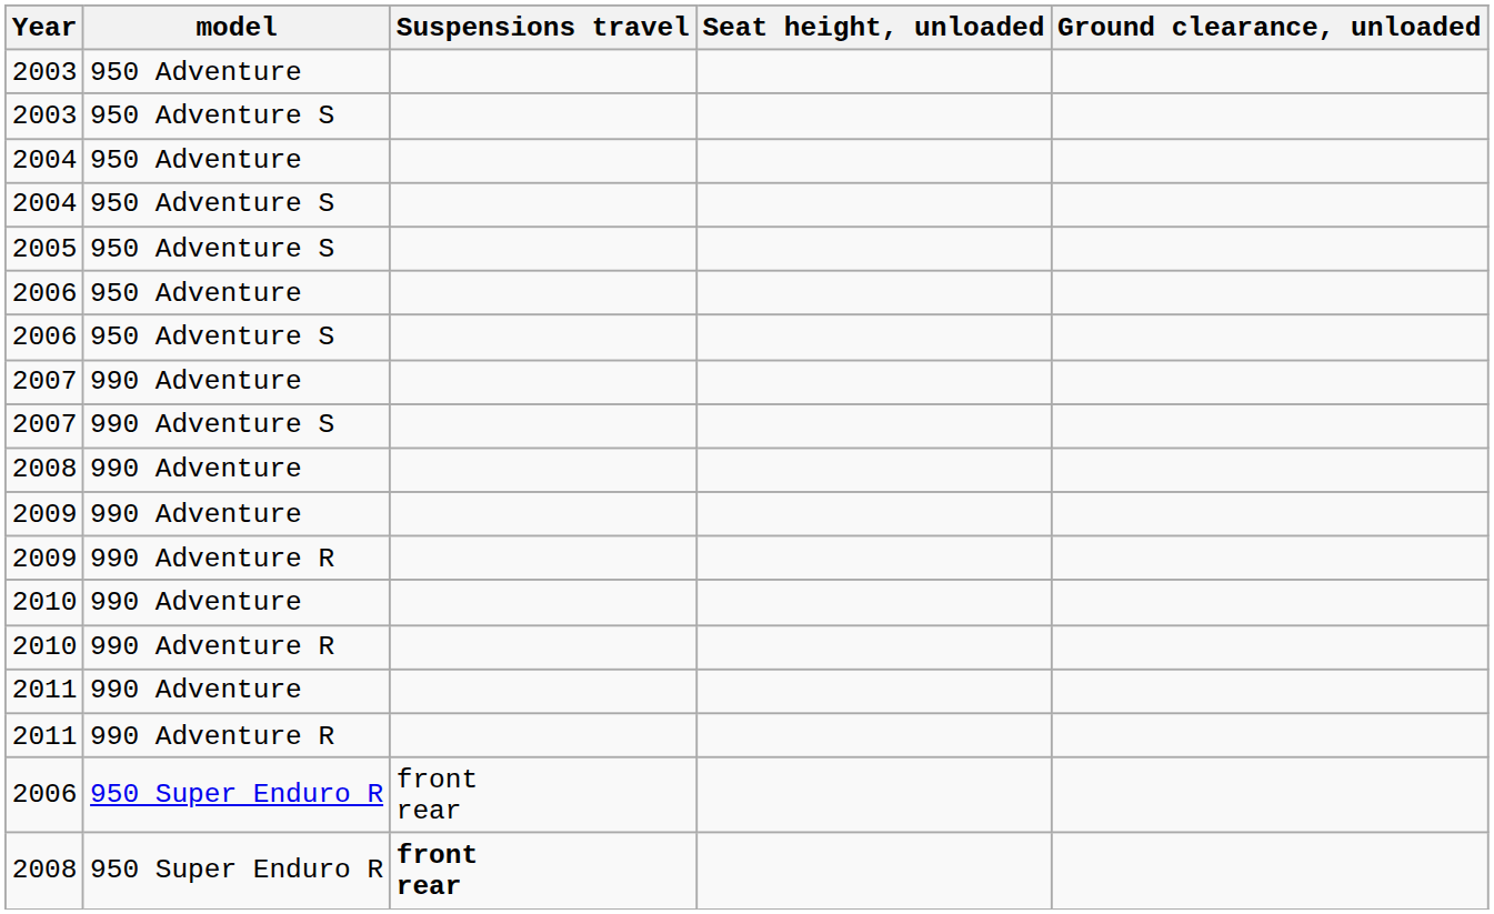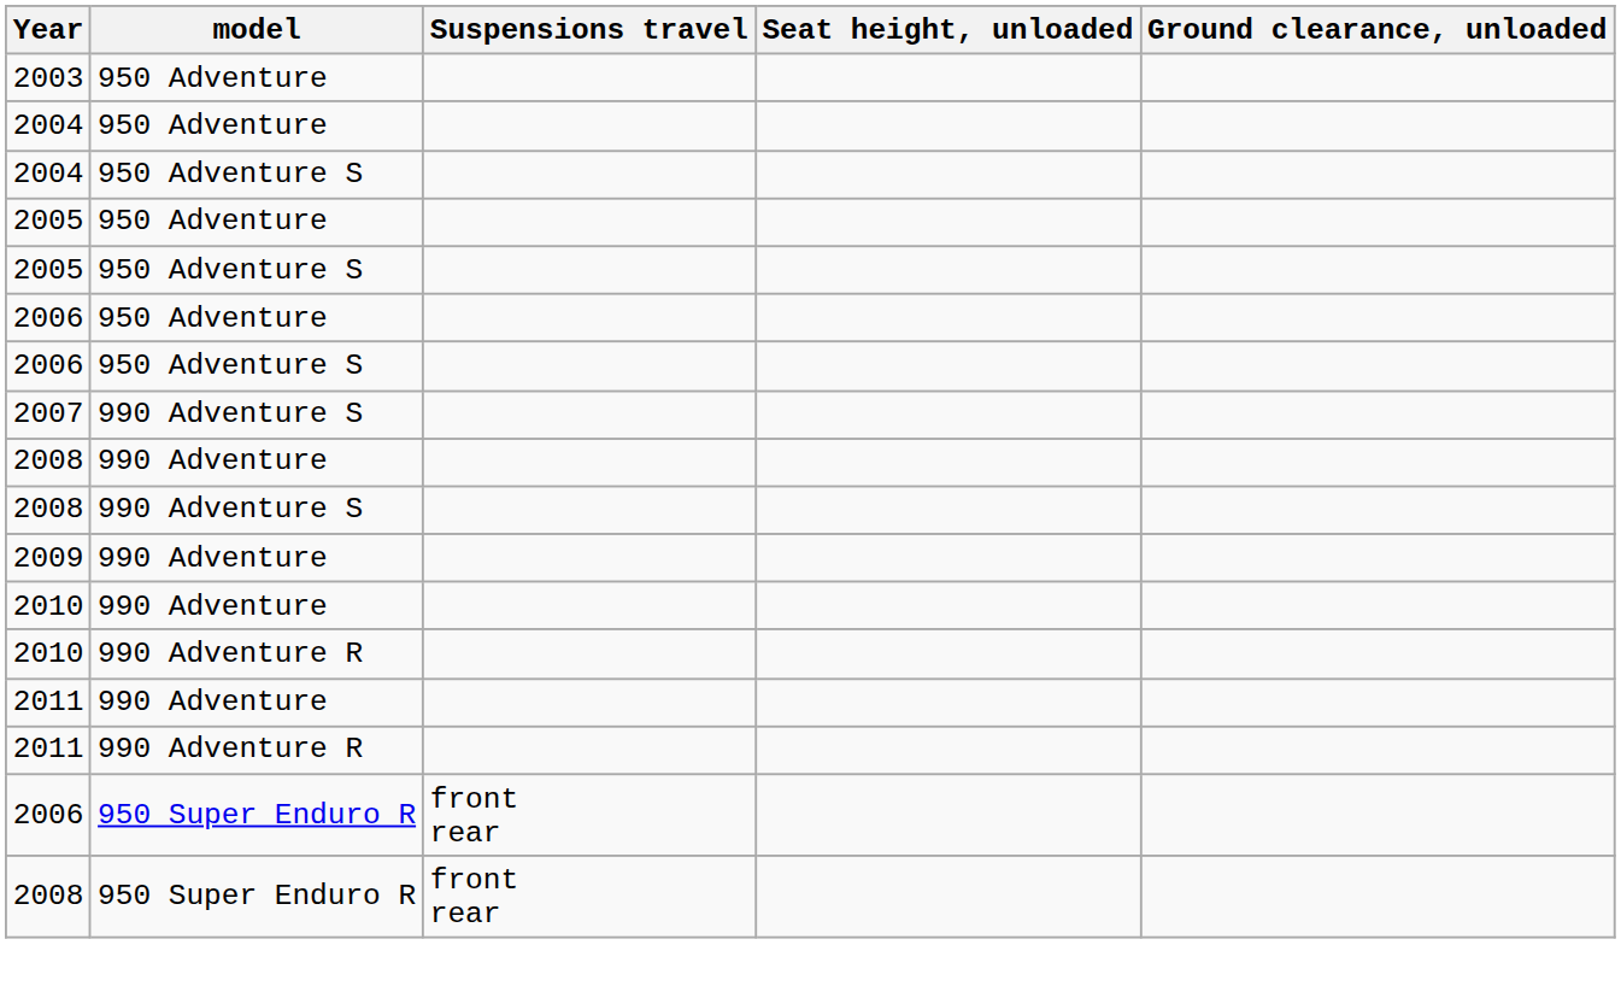 <table class="wikitable sortable">
 <tr>
 <th>Year</th>
 <th>model</th>
 <th>Suspensions travel</th>
 <th>Seat height, unloaded</th>
 <th>Ground clearance, unloaded</th>
 </tr>
 <tr>
 <td>2003</td>
 <td>950 Adventure</td>
 <td></td>
 <td></td>
 <td></td>
 </tr>
 <tr>
-<td>2003</td>
-<td>950 Adventure S</td>
-<td></td>
-<td></td>
-<td></td>
-</tr>
-<tr>
 <td>2004</td>
 <td>950 Adventure</td>
 <td></td>
 <td></td>
 <td></td>
 </tr>
 <tr>
 <td>2004</td>
 <td>950 Adventure S</td>
+<td></td>
+<td></td>
+<td></td>
+</tr>
+<tr>
+<td>2005</td>
+<td>950 Adventure</td>
 <td></td>
 <td></td>
 <td></td>
 </tr>
 <tr>
 <td>2005</td>
 <td>950 Adventure S</td>
 <td></td>
 <td></td>
 <td></td>
 </tr>
 <tr>
 <td>2006</td>
 <td>950 Adventure</td>
 <td></td>
 <td></td>
 <td></td>
 </tr>
 <tr>
 <td>2006</td>
 <td>950 Adventure S</td>
 <td></td>
 <td></td>
 <td></td>
 </tr>
 <tr>
 <td>2007</td>
-<td>990 Adventure</td>
-<td></td>
-<td></td>
-<td></td>
-</tr>
-<tr>
-<td>2007</td>
 <td>990 Adventure S</td>
 <td></td>
 <td></td>
 <td></td>
 </tr>
 <tr>
 <td>2008</td>
 <td>990 Adventure</td>
 <td></td>
 <td></td>
 <td></td>
 </tr>
 <tr>
-<td>2009</td>
-<td>990 Adventure</td>
+<td>2008</td>
+<td>990 Adventure S</td>
 <td></td>
 <td></td>
 <td></td>
 </tr>
 <tr>
 <td>2009</td>
-<td>990 Adventure R</td>
+<td>990 Adventure</td>
 <td></td>
 <td></td>
 <td></td>
 </tr>
 <tr>
 <td>2010</td>
 <td>990 Adventure</td>
 <td></td>
 <td></td>
 <td></td>
 </tr>
 <tr>
 <td>2010</td>
 <td>990 Adventure R</td>
 <td></td>
 <td></td>
 <td></td>
 </tr>
 <tr>
 <td>2011</td>
 <td>990 Adventure</td>
 <td></td>
 <td></td>
 <td></td>
 </tr>
 <tr>
 <td>2011</td>
 <td>990 Adventure R</td>
 <td></td>
 <td></td>
 <td></td>
 </tr>
 <tr>
 <td>2006</td>
 <td><a href='#'>950 Super Enduro R</a></td>
 <td> front<br>  rear</td>
 <td></td>
 <td></td>
 </tr>
 <tr>
 <td>2008</td>
 <td>950 Super Enduro R</td>
-<td><strong> front<br>  rear</strong></td>
+<td> front<br>  rear</td>
 <td></td>
 <td></td>
 </tr>
 </table>
